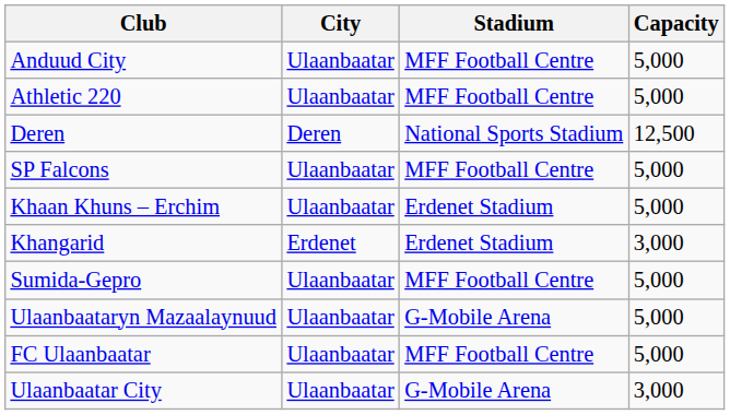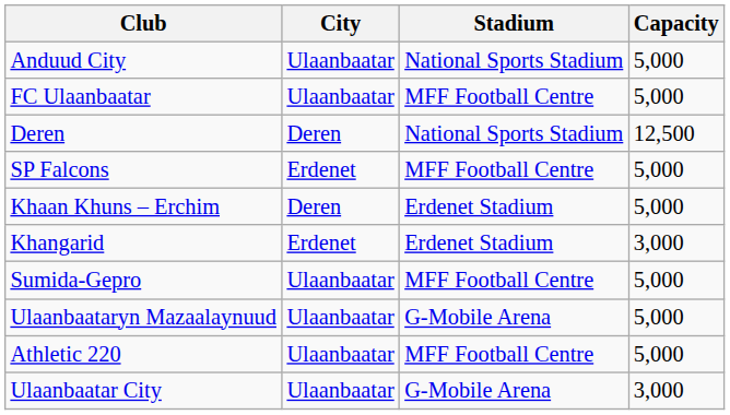 <table class="wikitable sortable" style="font-size:95%">
 <tr>
 <th>Club</th>
 <th>City</th>
 <th>Stadium</th>
 <th>Capacity</th>
 </tr>
 <tr>
 <td><a href='#'>Anduud City</a></td>
 <td><a href='#'>Ulaanbaatar</a></td>
-<td><a href='#'>MFF Football Centre</a></td>
+<td><a href='#'>National Sports Stadium</a></td>
 <td>5,000</td>
 </tr>
 <tr>
-<td><a href='#'>Athletic 220</a></td>
+<td><a href='#'>FC Ulaanbaatar</a></td>
 <td><a href='#'>Ulaanbaatar</a></td>
 <td><a href='#'>MFF Football Centre</a></td>
 <td>5,000</td>
 </tr>
 <tr>
 <td><a href='#'>Deren</a></td>
 <td><a href='#'>Deren</a></td>
 <td><a href='#'>National Sports Stadium</a></td>
 <td>12,500</td>
 </tr>
 <tr>
 <td><a href='#'>SP Falcons</a></td>
-<td><a href='#'>Ulaanbaatar</a></td>
+<td><a href='#'>Erdenet</a></td>
 <td><a href='#'>MFF Football Centre</a></td>
 <td>5,000</td>
 </tr>
 <tr>
 <td><a href='#'>Khaan Khuns – Erchim</a></td>
-<td><a href='#'>Ulaanbaatar</a></td>
+<td><a href='#'>Deren</a></td>
 <td><a href='#'>Erdenet Stadium</a></td>
 <td>5,000</td>
 </tr>
 <tr>
 <td><a href='#'>Khangarid</a></td>
 <td><a href='#'>Erdenet</a></td>
 <td><a href='#'>Erdenet Stadium</a></td>
 <td>3,000</td>
 </tr>
 <tr>
 <td><a href='#'>Sumida-Gepro</a></td>
 <td><a href='#'>Ulaanbaatar</a></td>
 <td><a href='#'>MFF Football Centre</a></td>
 <td>5,000</td>
 </tr>
 <tr>
 <td><a href='#'>Ulaanbaataryn Mazaalaynuud</a></td>
 <td><a href='#'>Ulaanbaatar</a></td>
 <td><a href='#'>G-Mobile Arena</a></td>
 <td>5,000</td>
 </tr>
 <tr>
-<td><a href='#'>FC Ulaanbaatar</a></td>
+<td><a href='#'>Athletic 220</a></td>
 <td><a href='#'>Ulaanbaatar</a></td>
 <td><a href='#'>MFF Football Centre</a></td>
 <td>5,000</td>
 </tr>
 <tr>
 <td><a href='#'>Ulaanbaatar City</a></td>
 <td><a href='#'>Ulaanbaatar</a></td>
 <td><a href='#'>G-Mobile Arena</a></td>
 <td>3,000</td>
 </tr>
 </table>
